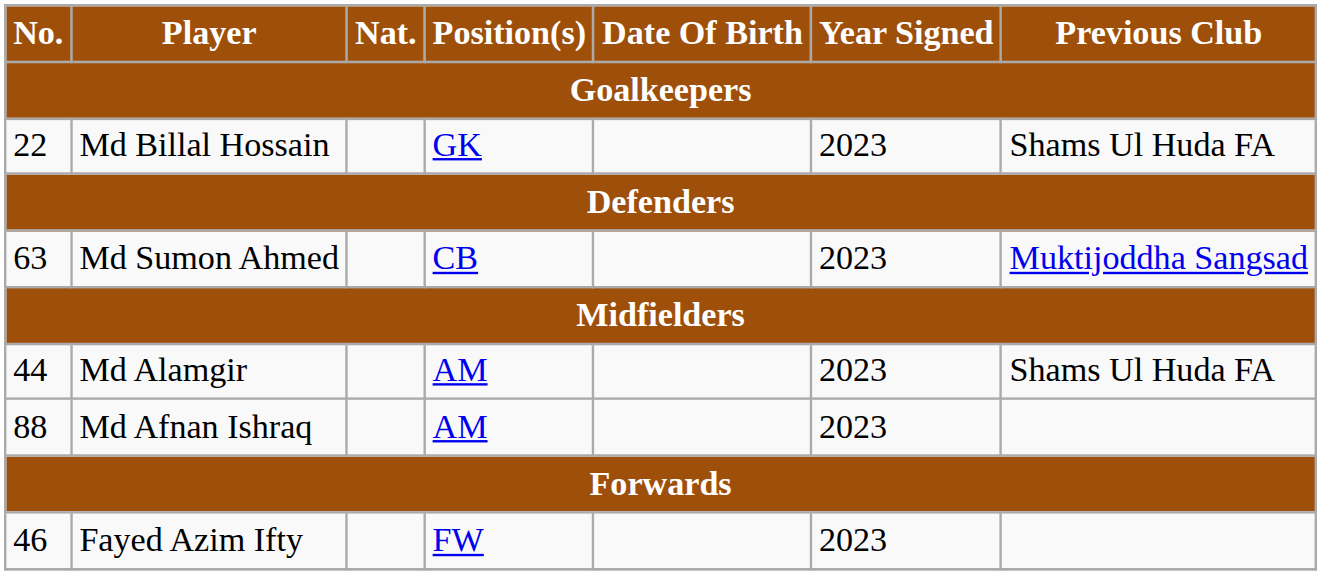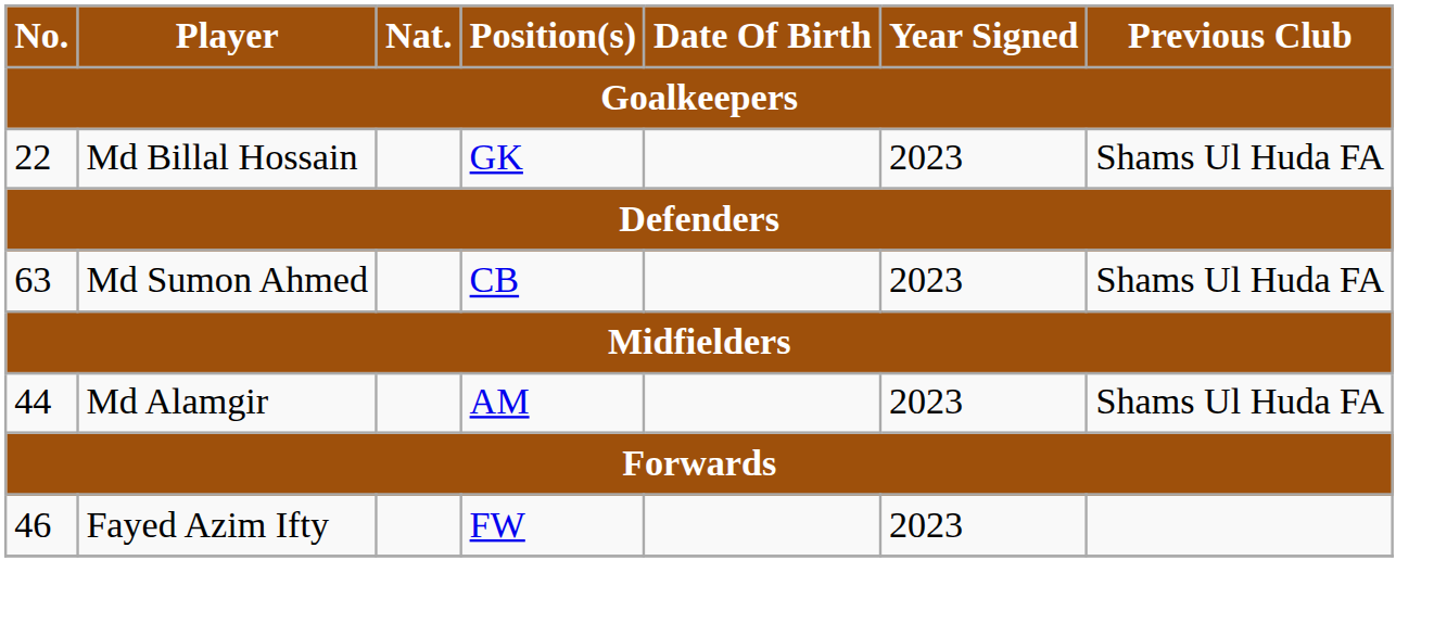 <table class="wikitable" style="text-align:left; font-size:90%;">
 <tr>
 <th style="background:#9e500b; color:#FFFFFF; text-align:center;">No.</th>
 <th style="background:#9e500b; color:#FFFFFF; text-align:center;">Player</th>
 <th style="background:#9e500b; color:#FFFFFF; text-align:center;">Nat.</th>
 <th style="background:#9e500b; color:#FFFFFF; text-align:center;">Position(s)</th>
 <th style="background:#9e500b; color:#FFFFFF; text-align:center;">Date Of Birth</th>
 <th style="background:#9e500b; color:#FFFFFF; text-align:center;">Year Signed</th>
 <th style="background:#9e500b; color:#FFFFFF; text-align:center;">Previous Club</th>
 </tr>
 <tr>
 <th colspan="7" style="background:#9e500b; color:#FFFFFF; text-align:center"><strong>Goalkeepers</strong></th>
 </tr>
 <tr>
 <td>22</td>
 <td>Md Billal Hossain</td>
 <td></td>
 <td><a href='#'>GK</a></td>
 <td></td>
 <td>2023</td>
 <td>Shams Ul Huda FA</td>
 </tr>
 <tr>
 <th colspan="7" style="background:#9e500b; color:#FFFFFF; text-align:center"><strong>Defenders</strong></th>
 </tr>
 <tr>
 <td>63</td>
 <td>Md Sumon Ahmed</td>
 <td></td>
 <td><a href='#'>CB</a></td>
 <td></td>
 <td>2023</td>
-<td><a href='#'>Muktijoddha Sangsad</a></td>
+<td>Shams Ul Huda FA</td>
 </tr>
 <tr>
 <th colspan="7" style="background:#9e500b; color:#FFFFFF; text-align:center"><strong>Midfielders</strong></th>
 </tr>
 <tr>
 <td>44</td>
 <td>Md Alamgir</td>
 <td></td>
 <td><a href='#'>AM</a></td>
 <td></td>
 <td>2023</td>
 <td>Shams Ul Huda FA</td>
-</tr>
-<tr>
-<td>88</td>
-<td>Md Afnan Ishraq</td>
-<td></td>
-<td><a href='#'>AM</a></td>
-<td></td>
-<td>2023</td>
-<td></td>
 </tr>
 <tr>
 <th colspan="7" style="background:#9e500b; color:#FFFFFF; text-align:center"><strong>Forwards</strong></th>
 </tr>
 <tr>
 <td>46</td>
 <td>Fayed Azim Ifty</td>
 <td></td>
 <td><a href='#'>FW</a></td>
 <td></td>
 <td>2023</td>
 <td></td>
 </tr>
 <tr>
 </tr>
 </table>
